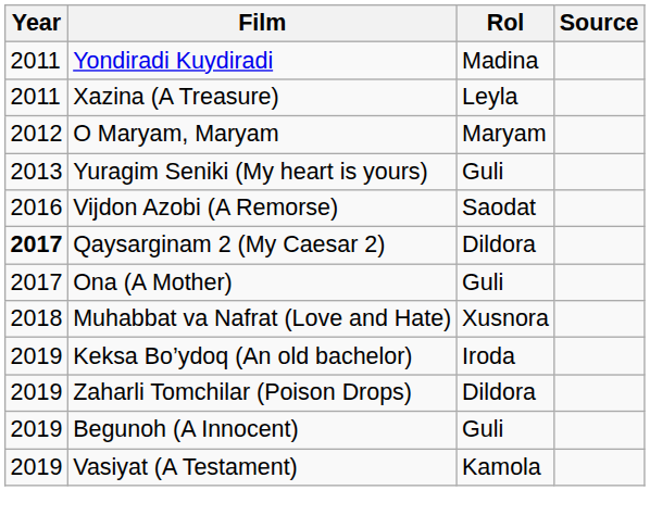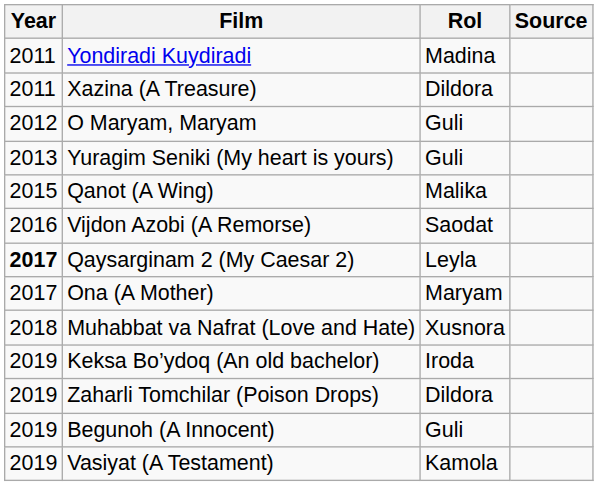 <table class="wikitable">
 <tr>
 <th>Year</th>
 <th>Film</th>
 <th>Rol</th>
 <th>Source</th>
 </tr>
 <tr>
 <td>2011</td>
 <td><a href='#'>Yondiradi Kuydiradi</a></td>
 <td>Madina</td>
 <td></td>
 </tr>
 <tr>
 <td>2011</td>
 <td>Xazina (A Treasure)</td>
-<td>Leyla</td>
+<td>Dildora</td>
 <td></td>
 </tr>
 <tr>
 <td>2012</td>
 <td>O Maryam, Maryam</td>
-<td>Maryam</td>
+<td>Guli</td>
 <td></td>
 </tr>
 <tr>
 <td>2013</td>
 <td>Yuragim Seniki (My heart is yours)</td>
 <td>Guli</td>
+<td></td>
+</tr>
+<tr>
+<td>2015</td>
+<td>Qanot (A Wing)</td>
+<td>Malika</td>
 <td></td>
 </tr>
 <tr>
 <td>2016</td>
 <td>Vijdon Azobi (A Remorse)</td>
 <td>Saodat</td>
 <td></td>
 </tr>
 <tr>
 <td><strong>2017</strong></td>
 <td>Qaysarginam 2 (My Caesar 2)</td>
-<td>Dildora</td>
+<td>Leyla</td>
 <td></td>
 </tr>
 <tr>
 <td>2017</td>
 <td>Ona (A Mother)</td>
-<td>Guli</td>
+<td>Maryam</td>
 <td></td>
 </tr>
 <tr>
 <td>2018</td>
 <td>Muhabbat va Nafrat (Love and Hate)</td>
 <td>Xusnora</td>
 <td></td>
 </tr>
 <tr>
 <td>2019</td>
 <td>Keksa Bo’ydoq (An old bachelor)</td>
 <td>Iroda</td>
 <td></td>
 </tr>
 <tr>
 <td>2019</td>
 <td>Zaharli Tomchilar (Poison Drops)</td>
 <td>Dildora</td>
 <td></td>
 </tr>
 <tr>
 <td>2019</td>
 <td>Begunoh (A Innocent)</td>
 <td>Guli</td>
 <td></td>
 </tr>
 <tr>
 <td>2019</td>
 <td>Vasiyat (A Testament)</td>
 <td>Kamola</td>
 <td></td>
 </tr>
 </table>
